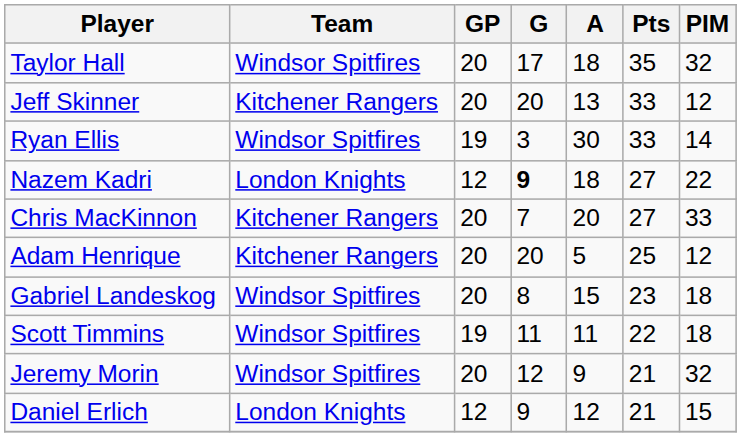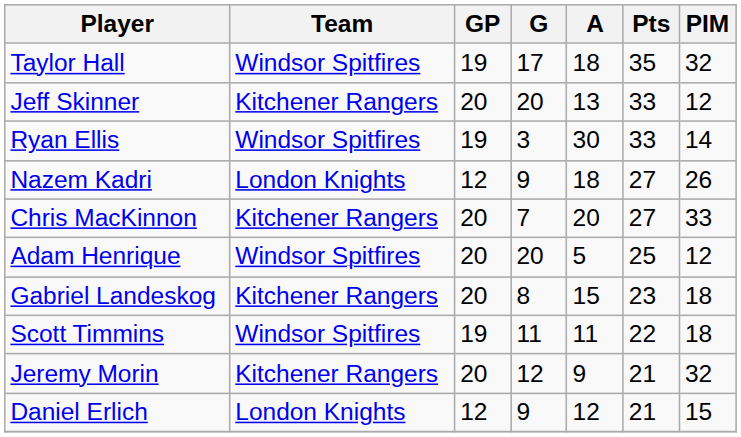 <table class="wikitable">
 <tr>
 <th bgcolor="#DDDDFF" width="30%">Player</th>
 <th bgcolor="#DDDDFF" width="30%">Team</th>
 <th bgcolor="#DDDDFF" width="7.5%">GP</th>
 <th bgcolor="#DDDDFF" width="7.5%">G</th>
 <th bgcolor="#DDDDFF" width="7.5%">A</th>
 <th bgcolor="#DDDDFF" width="7.5%">Pts</th>
 <th bgcolor="#DDDDFF" width="7.5%">PIM</th>
 </tr>
 <tr>
 <td><a href='#'>Taylor Hall</a></td>
 <td><a href='#'>Windsor Spitfires</a></td>
-<td>20</td>
+<td>19</td>
 <td>17</td>
 <td>18</td>
 <td>35</td>
 <td>32</td>
 </tr>
 <tr>
 <td><a href='#'>Jeff Skinner</a></td>
 <td><a href='#'>Kitchener Rangers</a></td>
 <td>20</td>
 <td>20</td>
 <td>13</td>
 <td>33</td>
 <td>12</td>
 </tr>
 <tr>
 <td><a href='#'>Ryan Ellis</a></td>
 <td><a href='#'>Windsor Spitfires</a></td>
 <td>19</td>
 <td>3</td>
 <td>30</td>
 <td>33</td>
 <td>14</td>
 </tr>
 <tr>
 <td><a href='#'>Nazem Kadri</a></td>
 <td><a href='#'>London Knights</a></td>
 <td>12</td>
-<td><strong>9</strong></td>
+<td>9</td>
 <td>18</td>
 <td>27</td>
-<td>22</td>
+<td>26</td>
 </tr>
 <tr>
 <td><a href='#'>Chris MacKinnon</a></td>
 <td><a href='#'>Kitchener Rangers</a></td>
 <td>20</td>
 <td>7</td>
 <td>20</td>
 <td>27</td>
 <td>33</td>
 </tr>
 <tr>
 <td><a href='#'>Adam Henrique</a></td>
-<td><a href='#'>Kitchener Rangers</a></td>
+<td><a href='#'>Windsor Spitfires</a></td>
 <td>20</td>
 <td>20</td>
 <td>5</td>
 <td>25</td>
 <td>12</td>
 </tr>
 <tr>
 <td><a href='#'>Gabriel Landeskog</a></td>
-<td><a href='#'>Windsor Spitfires</a></td>
+<td><a href='#'>Kitchener Rangers</a></td>
 <td>20</td>
 <td>8</td>
 <td>15</td>
 <td>23</td>
 <td>18</td>
 </tr>
 <tr>
 <td><a href='#'>Scott Timmins</a></td>
 <td><a href='#'>Windsor Spitfires</a></td>
 <td>19</td>
 <td>11</td>
 <td>11</td>
 <td>22</td>
 <td>18</td>
 </tr>
 <tr>
 <td><a href='#'>Jeremy Morin</a></td>
-<td><a href='#'>Windsor Spitfires</a></td>
+<td><a href='#'>Kitchener Rangers</a></td>
 <td>20</td>
 <td>12</td>
 <td>9</td>
 <td>21</td>
 <td>32</td>
 </tr>
 <tr>
 <td><a href='#'>Daniel Erlich</a></td>
 <td><a href='#'>London Knights</a></td>
 <td>12</td>
 <td>9</td>
 <td>12</td>
 <td>21</td>
 <td>15</td>
 </tr>
 <tr>
 </tr>
 </table>
